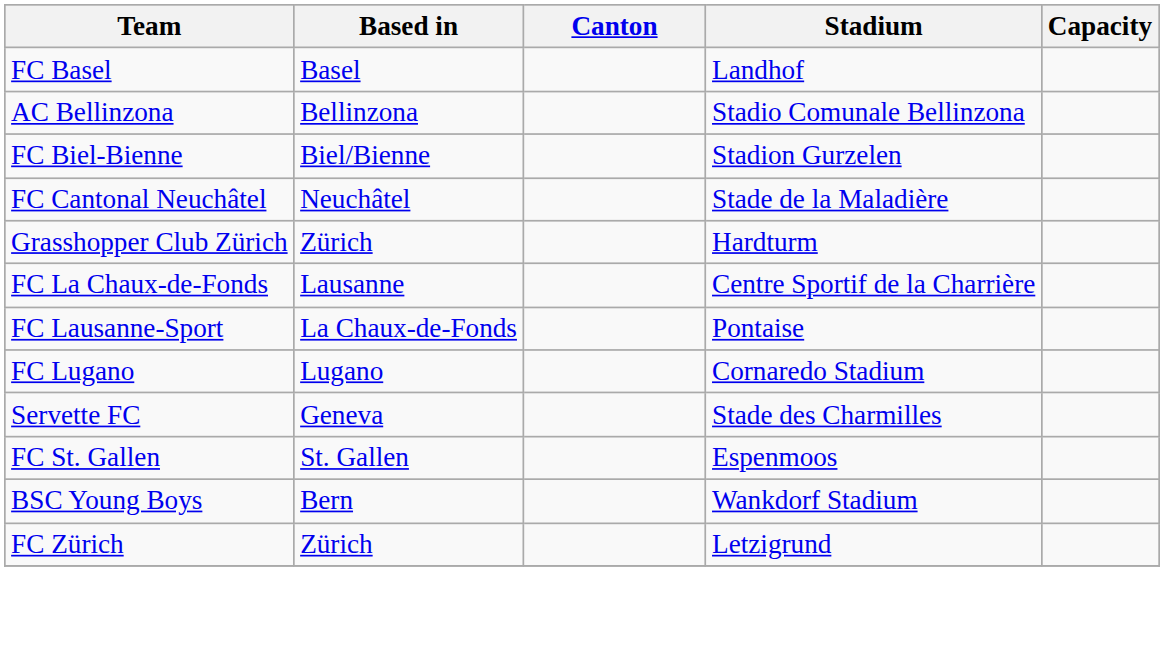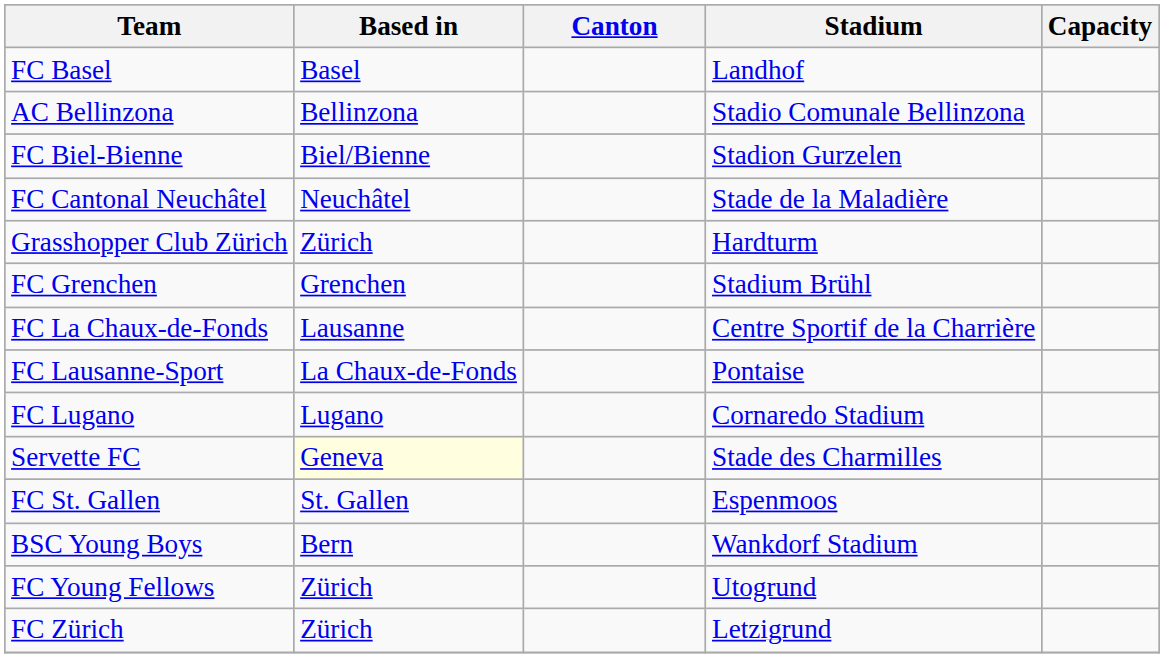 <table class="wikitable sortable" style="text-align: left;">
 <tr>
 <th>Team</th>
 <th>Based in</th>
 <th width="100"><a href='#'>Canton</a></th>
 <th>Stadium</th>
 <th>Capacity</th>
 </tr>
 <tr>
 <td><a href='#'>FC Basel</a></td>
 <td><a href='#'>Basel</a></td>
 <td></td>
 <td><a href='#'>Landhof</a></td>
 <td></td>
 </tr>
 <tr>
 <td><a href='#'>AC Bellinzona</a></td>
 <td><a href='#'>Bellinzona</a></td>
 <td></td>
 <td><a href='#'>Stadio Comunale Bellinzona</a></td>
 <td></td>
 </tr>
 <tr>
 <td><a href='#'>FC Biel-Bienne</a></td>
 <td><a href='#'>Biel/Bienne</a></td>
 <td></td>
 <td><a href='#'>Stadion Gurzelen</a></td>
 <td></td>
 </tr>
 <tr>
 <td><a href='#'>FC Cantonal Neuchâtel</a></td>
 <td><a href='#'>Neuchâtel</a></td>
 <td></td>
 <td><a href='#'>Stade de la Maladière</a></td>
 <td></td>
 </tr>
 <tr>
 <td><a href='#'>Grasshopper Club Zürich</a></td>
 <td><a href='#'>Zürich</a></td>
 <td></td>
 <td><a href='#'>Hardturm</a></td>
 <td></td>
 </tr>
 <tr>
+<td><a href='#'>FC Grenchen</a></td>
+<td><a href='#'>Grenchen</a></td>
+<td></td>
+<td><a href='#'>Stadium Brühl</a></td>
+<td></td>
+</tr>
+<tr>
 <td><a href='#'>FC La Chaux-de-Fonds</a></td>
 <td><a href='#'>Lausanne</a></td>
 <td></td>
 <td><a href='#'>Centre Sportif de la Charrière</a></td>
 <td></td>
 </tr>
 <tr>
 <td><a href='#'>FC Lausanne-Sport</a></td>
 <td><a href='#'>La Chaux-de-Fonds</a></td>
 <td></td>
 <td><a href='#'>Pontaise</a></td>
 <td></td>
 </tr>
 <tr>
 <td><a href='#'>FC Lugano</a></td>
 <td><a href='#'>Lugano</a></td>
 <td></td>
 <td><a href='#'>Cornaredo Stadium</a></td>
 <td></td>
 </tr>
 <tr>
 <td><a href='#'>Servette FC</a></td>
-<td><a href='#'>Geneva</a></td>
+<td style="background: lightyellow;"><a href='#'>Geneva</a></td>
 <td></td>
 <td><a href='#'>Stade des Charmilles</a></td>
 <td></td>
 </tr>
 <tr>
 <td><a href='#'>FC St. Gallen</a></td>
 <td><a href='#'>St. Gallen</a></td>
 <td></td>
 <td><a href='#'>Espenmoos</a></td>
 <td></td>
 </tr>
 <tr>
 <td><a href='#'>BSC Young Boys</a></td>
 <td><a href='#'>Bern</a></td>
 <td></td>
 <td><a href='#'>Wankdorf Stadium</a></td>
 <td></td>
 </tr>
 <tr>
+<td><a href='#'>FC Young Fellows</a></td>
+<td><a href='#'>Zürich</a></td>
+<td></td>
+<td><a href='#'>Utogrund</a></td>
+<td></td>
+</tr>
+<tr>
 <td><a href='#'>FC Zürich</a></td>
 <td><a href='#'>Zürich</a></td>
 <td></td>
 <td><a href='#'>Letzigrund</a></td>
 <td></td>
 </tr>
 <tr>
 </tr>
 </table>
